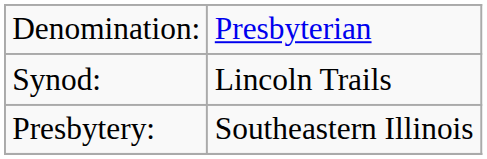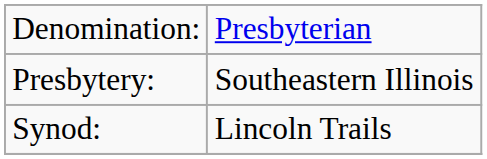 <table class="wikitable">
 <tr>
 <td>Denomination:</td>
 <td><a href='#'>Presbyterian</a></td>
 </tr>
 <tr>
+<td>Presbytery:</td>
+<td>Southeastern Illinois</td>
+</tr>
+<tr>
 <td>Synod:</td>
 <td>Lincoln Trails</td>
 </tr>
 <tr>
-<td>Presbytery:</td>
-<td>Southeastern Illinois</td>
-</tr>
-<tr>
 </tr>
 </table>
